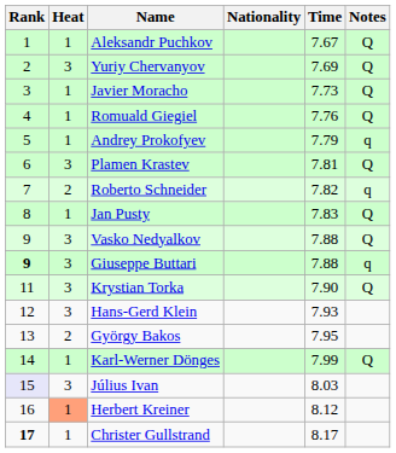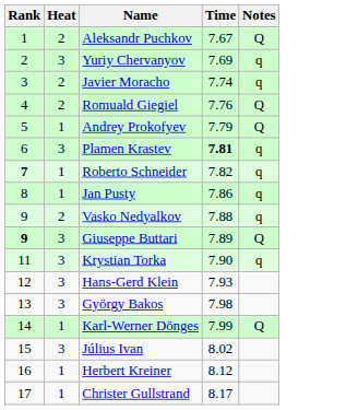 <table class="wikitable sortable" style="text-align:center">
 <tr>
 <th>Rank</th>
 <th>Heat</th>
 <th>Name</th>
-<th>Nationality</th>
 <th>Time</th>
 <th>Notes</th>
 </tr>
 <tr bgcolor=ccffcc>
 <td>1</td>
-<td>1</td>
+<td>2</td>
 <td align="left"><a href='#'>Aleksandr Puchkov</a></td>
-<td align=left></td>
 <td>7.67</td>
 <td>Q</td>
 </tr>
 <tr bgcolor=ccffcc>
 <td>2</td>
 <td>3</td>
 <td align="left"><a href='#'>Yuriy Chervanyov</a></td>
-<td align=left></td>
 <td>7.69</td>
-<td>Q</td>
+<td>q</td>
 </tr>
 <tr bgcolor=ccffcc>
 <td>3</td>
-<td>1</td>
+<td>2</td>
 <td align="left"><a href='#'>Javier Moracho</a></td>
-<td align=left></td>
-<td>7.73</td>
-<td>Q</td>
+<td>7.74</td>
+<td>q</td>
 </tr>
 <tr bgcolor=ccffcc>
 <td>4</td>
-<td>1</td>
+<td>2</td>
 <td align="left"><a href='#'>Romuald Giegiel</a></td>
-<td align=left></td>
 <td>7.76</td>
 <td>Q</td>
 </tr>
 <tr bgcolor=ccffcc>
 <td>5</td>
 <td>1</td>
 <td align="left"><a href='#'>Andrey Prokofyev</a></td>
-<td align=left></td>
 <td>7.79</td>
-<td>q</td>
+<td>Q</td>
 </tr>
 <tr bgcolor=ccffcc>
 <td>6</td>
 <td>3</td>
 <td align="left"><a href='#'>Plamen Krastev</a></td>
-<td align=left></td>
-<td>7.81</td>
-<td>Q</td>
+<td><strong>7.81</strong></td>
+<td>q</td>
 </tr>
 <tr bgcolor=ddffdd>
-<td>7</td>
-<td>2</td>
+<td><strong>7</strong></td>
+<td>1</td>
 <td align="left"><a href='#'>Roberto Schneider</a></td>
-<td align=left></td>
 <td>7.82</td>
 <td>q</td>
 </tr>
 <tr bgcolor=ccffcc>
 <td>8</td>
 <td>1</td>
 <td align="left"><a href='#'>Jan Pusty</a></td>
-<td align=left></td>
-<td>7.83</td>
-<td>Q</td>
+<td>7.86</td>
+<td>q</td>
 </tr>
 <tr bgcolor=ddffdd>
 <td>9</td>
-<td>3</td>
+<td>2</td>
 <td align="left"><a href='#'>Vasko Nedyalkov</a></td>
-<td align=left></td>
 <td>7.88</td>
-<td>Q</td>
+<td>q</td>
 </tr>
 <tr bgcolor=ccffcc>
 <td><strong>9</strong></td>
 <td>3</td>
 <td align="left"><a href='#'>Giuseppe Buttari</a></td>
-<td align=left></td>
-<td>7.88</td>
-<td>q</td>
+<td>7.89</td>
+<td>Q</td>
 </tr>
 <tr bgcolor=ddffdd>
 <td>11</td>
 <td>3</td>
 <td align="left"><a href='#'>Krystian Torka</a></td>
-<td align=left></td>
 <td>7.90</td>
-<td>Q</td>
+<td>q</td>
 </tr>
 <tr>
 <td>12</td>
 <td>3</td>
 <td align="left"><a href='#'>Hans-Gerd Klein</a></td>
-<td align=left></td>
 <td>7.93</td>
 <td></td>
 </tr>
 <tr>
 <td>13</td>
-<td>2</td>
+<td>3</td>
 <td align="left"><a href='#'>György Bakos</a></td>
-<td align=left></td>
-<td>7.95</td>
+<td>7.98</td>
 <td></td>
 </tr>
 <tr bgcolor=ccffcc>
 <td>14</td>
 <td>1</td>
 <td align="left"><a href='#'>Karl-Werner Dönges</a></td>
-<td align=left></td>
 <td>7.99</td>
 <td>Q</td>
 </tr>
 <tr>
-<td style="background: lavender;">15</td>
+<td>15</td>
 <td>3</td>
 <td align="left"><a href='#'>Július Ivan</a></td>
-<td align=left></td>
-<td>8.03</td>
+<td>8.02</td>
 <td></td>
 </tr>
 <tr>
 <td>16</td>
-<td style="background: lightsalmon;">1</td>
+<td>1</td>
 <td align="left"><a href='#'>Herbert Kreiner</a></td>
-<td align=left></td>
 <td>8.12</td>
 <td></td>
 </tr>
 <tr>
-<td><strong>17</strong></td>
+<td>17</td>
 <td>1</td>
 <td align="left"><a href='#'>Christer Gullstrand</a></td>
-<td align=left></td>
 <td>8.17</td>
 <td></td>
 </tr>
 </table>
